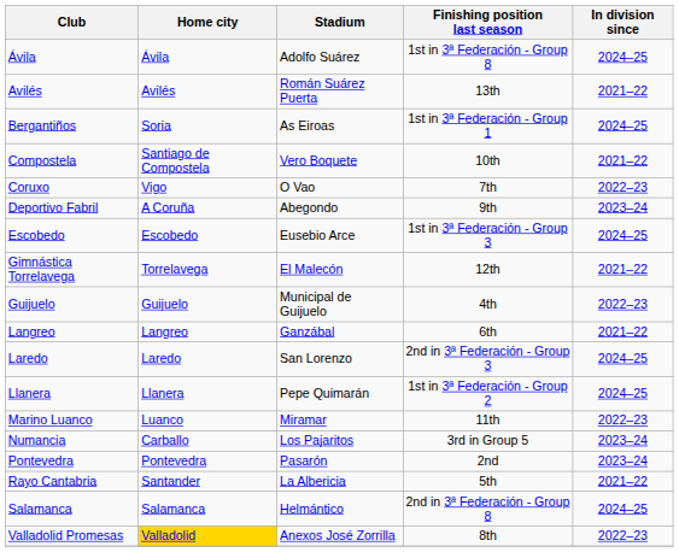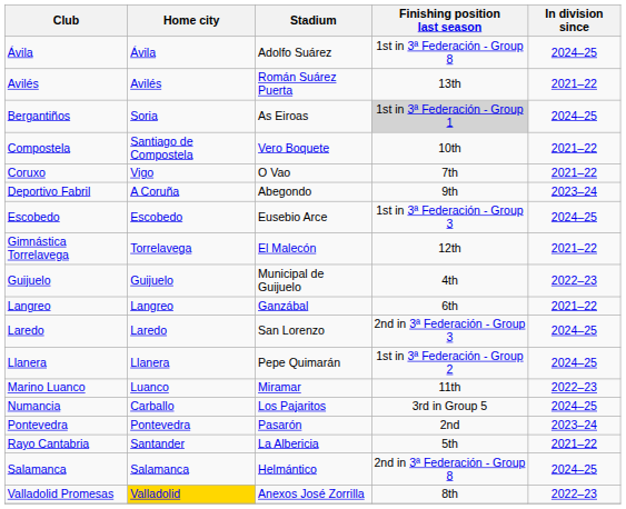 <table class="wikitable sortable" width=95% style="font-size:100%">
 <tr>
 <th>Club</th>
 <th>Home city</th>
 <th>Stadium</th>
 <th>Finishing position<br><a href='#'>last season</a></th>
 <th>In division since</th>
 </tr>
 <tr>
 <td style="text-align:left;"><a href='#'>Ávila</a></td>
 <td><a href='#'>Ávila</a></td>
 <td>Adolfo Suárez</td>
 <td align=center>1st in <a href='#'>3ª Federación - Group 8</a></td>
 <td align=center><a href='#'>2024–25</a></td>
 </tr>
 <tr>
 <td style="text-align:left;"><a href='#'>Avilés</a></td>
 <td><a href='#'>Avilés</a></td>
 <td><a href='#'>Román Suárez Puerta</a></td>
 <td align=center>13th</td>
 <td align=center><a href='#'>2021–22</a></td>
 </tr>
 <tr>
 <td style="text-align:left;"><a href='#'>Bergantiños</a></td>
 <td><a href='#'>Soria</a></td>
 <td>As Eiroas</td>
-<td align=center>1st in <a href='#'>3ª Federación - Group 1</a></td>
+<td align=center style="background: lightgrey;">1st in <a href='#'>3ª Federación - Group 1</a></td>
 <td align=center><a href='#'>2024–25</a></td>
 </tr>
 <tr>
 <td style="text-align:left;"><a href='#'>Compostela</a></td>
 <td><a href='#'>Santiago de Compostela</a></td>
 <td><a href='#'>Vero Boquete</a></td>
 <td align=center>10th</td>
 <td align=center><a href='#'>2021–22</a></td>
 </tr>
 <tr>
 <td style="text-align:left;"><a href='#'>Coruxo</a></td>
 <td><a href='#'>Vigo</a></td>
 <td>O Vao</td>
 <td align=center>7th</td>
-<td align=center><a href='#'>2022–23</a></td>
+<td align=center><a href='#'>2021–22</a></td>
 </tr>
 <tr>
 <td style="text-align:left;"><a href='#'>Deportivo Fabril</a></td>
 <td><a href='#'>A Coruña</a></td>
 <td>Abegondo</td>
 <td align=center>9th</td>
 <td align=center><a href='#'>2023–24</a></td>
 </tr>
 <tr>
 <td style="text-align:left;"><a href='#'>Escobedo</a></td>
 <td><a href='#'>Escobedo</a></td>
 <td>Eusebio Arce</td>
 <td align=center>1st in <a href='#'>3ª Federación - Group 3</a></td>
 <td align=center><a href='#'>2024–25</a></td>
 </tr>
 <tr>
 <td style="text-align:left;"><a href='#'>Gimnástica Torrelavega</a></td>
 <td><a href='#'>Torrelavega</a></td>
 <td><a href='#'>El Malecón</a></td>
 <td align=center>12th</td>
 <td align=center><a href='#'>2021–22</a></td>
 </tr>
 <tr>
 <td style="text-align:left;"><a href='#'>Guijuelo</a></td>
 <td><a href='#'>Guijuelo</a></td>
 <td>Municipal de Guijuelo</td>
 <td align=center>4th</td>
 <td align=center><a href='#'>2022–23</a></td>
 </tr>
 <tr>
 <td style="text-align:left;"><a href='#'>Langreo</a></td>
 <td><a href='#'>Langreo</a></td>
 <td><a href='#'>Ganzábal</a></td>
 <td align=center>6th</td>
 <td align=center><a href='#'>2021–22</a></td>
 </tr>
 <tr>
 <td style="text-align:left;"><a href='#'>Laredo</a></td>
 <td><a href='#'>Laredo</a></td>
 <td>San Lorenzo</td>
 <td align=center>2nd in <a href='#'>3ª Federación - Group 3</a></td>
 <td align=center><a href='#'>2024–25</a></td>
 </tr>
 <tr>
 <td style="text-align:left;"><a href='#'>Llanera</a></td>
 <td><a href='#'>Llanera</a></td>
 <td>Pepe Quimarán</td>
 <td align=center>1st in <a href='#'>3ª Federación - Group 2</a></td>
 <td align=center><a href='#'>2024–25</a></td>
 </tr>
 <tr>
 <td style="text-align:left;"><a href='#'>Marino Luanco</a></td>
 <td><a href='#'>Luanco</a></td>
 <td><a href='#'>Miramar</a></td>
 <td align=center>11th</td>
 <td align=center><a href='#'>2022–23</a></td>
 </tr>
 <tr>
 <td style="text-align:left;"><a href='#'>Numancia</a></td>
 <td><a href='#'>Carballo</a></td>
 <td><a href='#'>Los Pajaritos</a></td>
 <td align=center>3rd in Group 5</td>
-<td align=center><a href='#'>2023–24</a></td>
+<td align=center><a href='#'>2024–25</a></td>
 </tr>
 <tr>
 <td style="text-align:left;"><a href='#'>Pontevedra</a></td>
 <td><a href='#'>Pontevedra</a></td>
 <td><a href='#'>Pasarón</a></td>
 <td align=center>2nd</td>
 <td align=center><a href='#'>2023–24</a></td>
 </tr>
 <tr>
 <td style="text-align:left;"><a href='#'>Rayo Cantabria</a></td>
 <td><a href='#'>Santander</a></td>
 <td><a href='#'>La Albericia</a></td>
 <td align=center>5th</td>
 <td align=center><a href='#'>2021–22</a></td>
 </tr>
 <tr>
 <td style="text-align:left;"><a href='#'>Salamanca</a></td>
 <td><a href='#'>Salamanca</a></td>
 <td><a href='#'>Helmántico</a></td>
 <td align=center>2nd in <a href='#'>3ª Federación - Group 8</a></td>
 <td align=center><a href='#'>2024–25</a></td>
 </tr>
 <tr>
 <td style="text-align:left;"><a href='#'>Valladolid Promesas</a></td>
 <td style="background: gold;"><a href='#'>Valladolid</a></td>
 <td><a href='#'>Anexos José Zorrilla</a></td>
 <td align=center>8th</td>
 <td align=center><a href='#'>2022–23</a></td>
 </tr>
 <tr>
 </tr>
 </table>
